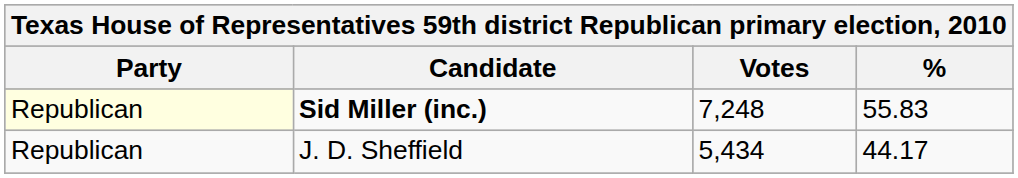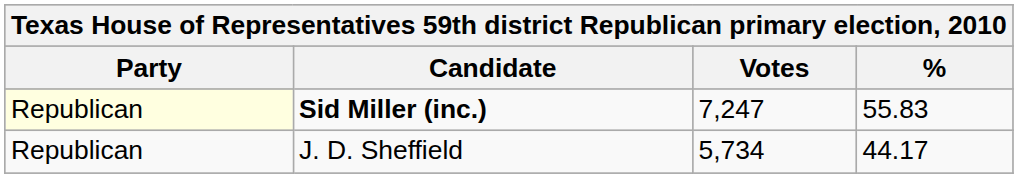 <table class="wikitable">
 <tr>
 <th colspan="4">Texas House of Representatives 59th district Republican primary election, 2010</th>
 </tr>
 <tr>
 <th>Party</th>
 <th>Candidate</th>
 <th>Votes</th>
 <th>%</th>
 </tr>
 <tr>
 <td style="background: lightyellow;">Republican</td>
 <td><strong>Sid Miller (inc.)</strong></td>
-<td>7,248</td>
+<td>7,247</td>
 <td>55.83</td>
 </tr>
 <tr>
 <td>Republican</td>
 <td>J. D. Sheffield</td>
-<td>5,434</td>
+<td>5,734</td>
 <td>44.17</td>
 </tr>
 </table>
